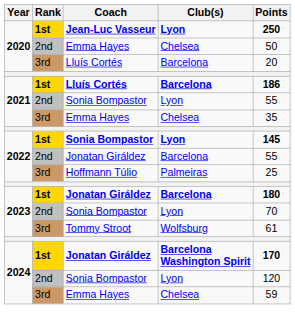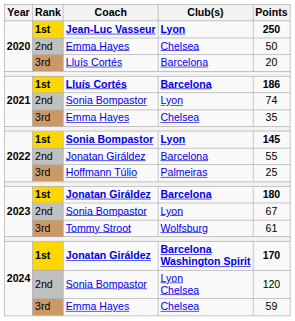 <table class="wikitable">
 <tr>
 <th>Year</th>
 <th>Rank</th>
 <th>Coach</th>
 <th>Club(s)</th>
 <th>Points</th>
 </tr>
 <tr>
 <td rowspan="3" align="center"><strong>2020</strong></td>
 <td scope=col style="background-color: gold"><strong>1st</strong></td>
 <td><strong> <a href='#'>Jean-Luc Vasseur</a></strong></td>
 <td><strong> <a href='#'>Lyon</a></strong></td>
 <td align="center"><strong>250</strong></td>
 </tr>
 <tr>
 <td scope=col style="background-color: silver">2nd</td>
 <td> <a href='#'>Emma Hayes</a></td>
 <td> <a href='#'>Chelsea</a></td>
 <td align="center">50</td>
 </tr>
 <tr>
 <td scope=col style="background-color: #cc9966">3rd</td>
 <td> <a href='#'>Lluís Cortés</a></td>
 <td> <a href='#'>Barcelona</a></td>
 <td align="center">20</td>
 </tr>
 <tr>
 <th colspan="5"></th>
 </tr>
 <tr>
 <td rowspan="3" align="center"><strong>2021</strong></td>
 <td scope=col style="background-color: gold"><strong>1st</strong></td>
 <td><strong> <a href='#'>Lluís Cortés</a></strong></td>
 <td><strong> <a href='#'>Barcelona</a></strong></td>
 <td align="center"><strong>186</strong></td>
 </tr>
 <tr>
 <td scope=col style="background-color: silver">2nd</td>
 <td> <a href='#'>Sonia Bompastor</a></td>
 <td> <a href='#'>Lyon</a></td>
-<td align="center">55</td>
+<td align="center">74</td>
 </tr>
 <tr>
 <td scope=col style="background-color: #cc9966">3rd</td>
 <td> <a href='#'>Emma Hayes</a></td>
 <td> <a href='#'>Chelsea</a></td>
 <td align="center">35</td>
 </tr>
 <tr>
 <th colspan="5"></th>
 </tr>
 <tr>
 <td rowspan="3" align="center"><strong>2022</strong></td>
 <td scope=col style="background-color: gold"><strong>1st</strong></td>
 <td><strong> <a href='#'>Sonia Bompastor</a></strong></td>
 <td><strong> <a href='#'>Lyon</a></strong></td>
 <td align="center"><strong>145</strong></td>
 </tr>
 <tr>
 <td scope=col style="background-color: silver">2nd</td>
 <td> <a href='#'>Jonatan Giráldez</a></td>
 <td> <a href='#'>Barcelona</a></td>
 <td align="center">55</td>
 </tr>
 <tr>
 <td scope=col style="background-color: #cc9966">3rd</td>
 <td> <a href='#'>Hoffmann Túlio</a></td>
 <td> <a href='#'>Palmeiras</a></td>
 <td align="center">25</td>
 </tr>
 <tr>
 <th colspan="5"></th>
 </tr>
 <tr>
 <td rowspan="3" align="center"><strong>2023</strong></td>
 <td scope=col style="background-color: gold"><strong>1st</strong></td>
 <td><strong> <a href='#'>Jonatan Giráldez</a></strong></td>
 <td><strong> <a href='#'>Barcelona</a></strong></td>
 <td align="center"><strong>180</strong></td>
 </tr>
 <tr>
 <td scope=col style="background-color: silver">2nd</td>
 <td> <a href='#'>Sonia Bompastor</a></td>
 <td> <a href='#'>Lyon</a></td>
-<td align="center">70</td>
+<td align="center">67</td>
 </tr>
 <tr>
 <td scope=col style="background-color: #cc9966">3rd</td>
 <td> <a href='#'>Tommy Stroot</a></td>
 <td> <a href='#'>Wolfsburg</a></td>
 <td align="center">61</td>
 </tr>
 <tr>
 <th colspan="5"></th>
 </tr>
 <tr>
 <td rowspan="3" align="center"><strong>2024</strong></td>
 <td scope=col style="background-color: gold"><strong>1st</strong></td>
 <td><strong> <a href='#'>Jonatan Giráldez</a></strong></td>
 <td><strong> <a href='#'>Barcelona</a><br> <a href='#'>Washington Spirit</a></strong></td>
 <td align="center"><strong>170</strong></td>
 </tr>
 <tr>
 <td scope=col style="background-color: silver">2nd</td>
 <td> <a href='#'>Sonia Bompastor</a></td>
-<td> <a href='#'>Lyon</a></td>
+<td> <a href='#'>Lyon</a><br> <a href='#'>Chelsea</a></td>
 <td align="center">120</td>
 </tr>
 <tr>
 <td scope=col style="background-color: #cc9966">3rd</td>
 <td> <a href='#'>Emma Hayes</a></td>
 <td> <a href='#'>Chelsea</a></td>
 <td align="center">59</td>
 </tr>
 </table>
